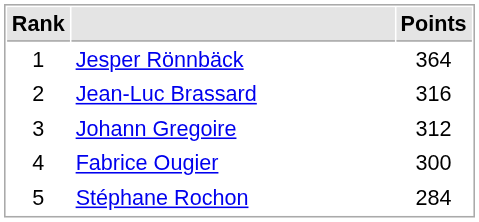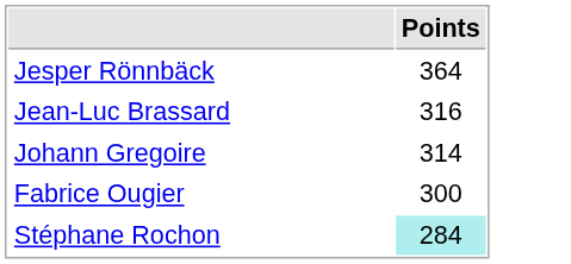 <table cellspacing="1" cellpadding="3" style="border:1px solid #AAAAAA;font-size:86%">
 <tr bgcolor="#E4E4E4">
-<th style="border-bottom:1px solid #AAAAAA" width=10>Rank</th>
 <th style="border-bottom:1px solid #AAAAAA" width=200></th>
 <th style="border-bottom:1px solid #AAAAAA" width=20>Points</th>
 </tr>
 <tr>
-<td align="center">1</td>
 <td> <a href='#'>Jesper Rönnbäck</a></td>
 <td align=center>364</td>
 </tr>
 <tr>
-<td align="center">2</td>
 <td> <a href='#'>Jean-Luc Brassard</a></td>
 <td align=center>316</td>
 </tr>
 <tr>
-<td align="center">3</td>
 <td> <a href='#'>Johann Gregoire</a></td>
-<td align=center>312</td>
+<td align=center>314</td>
 </tr>
 <tr>
-<td align="center">4</td>
 <td> <a href='#'>Fabrice Ougier</a></td>
 <td align=center>300</td>
 </tr>
 <tr>
-<td align="center">5</td>
 <td> <a href='#'>Stéphane Rochon</a></td>
-<td align=center>284</td>
+<td align=center style="background: paleturquoise;">284</td>
 </tr>
 </table>
